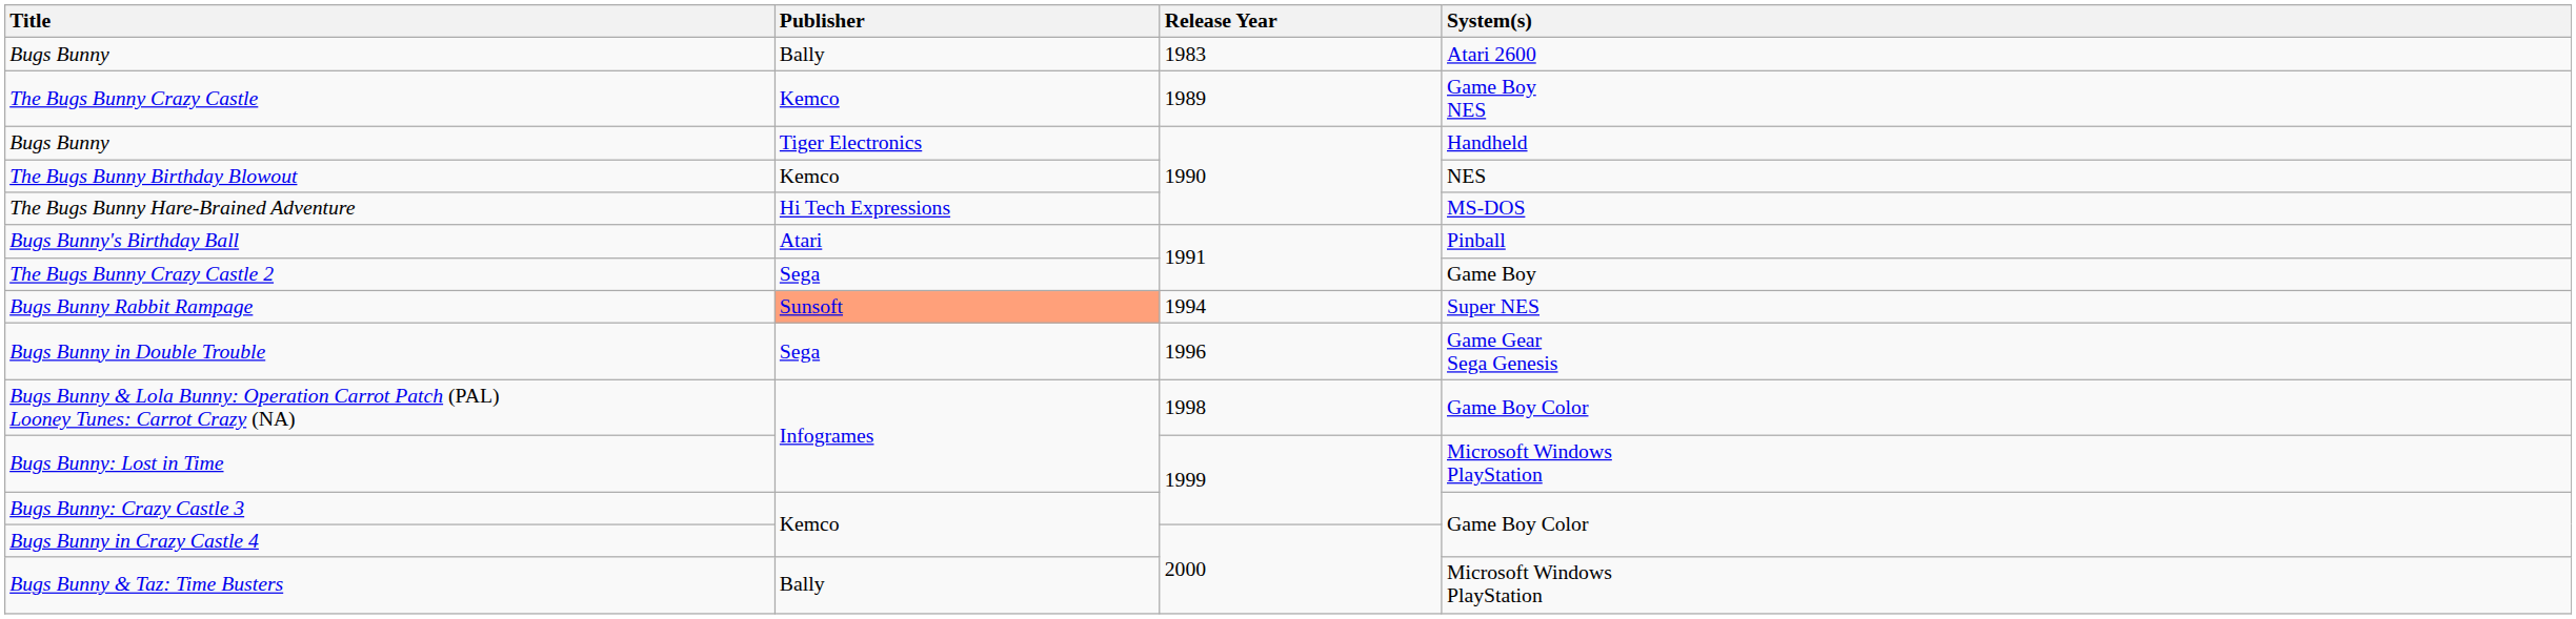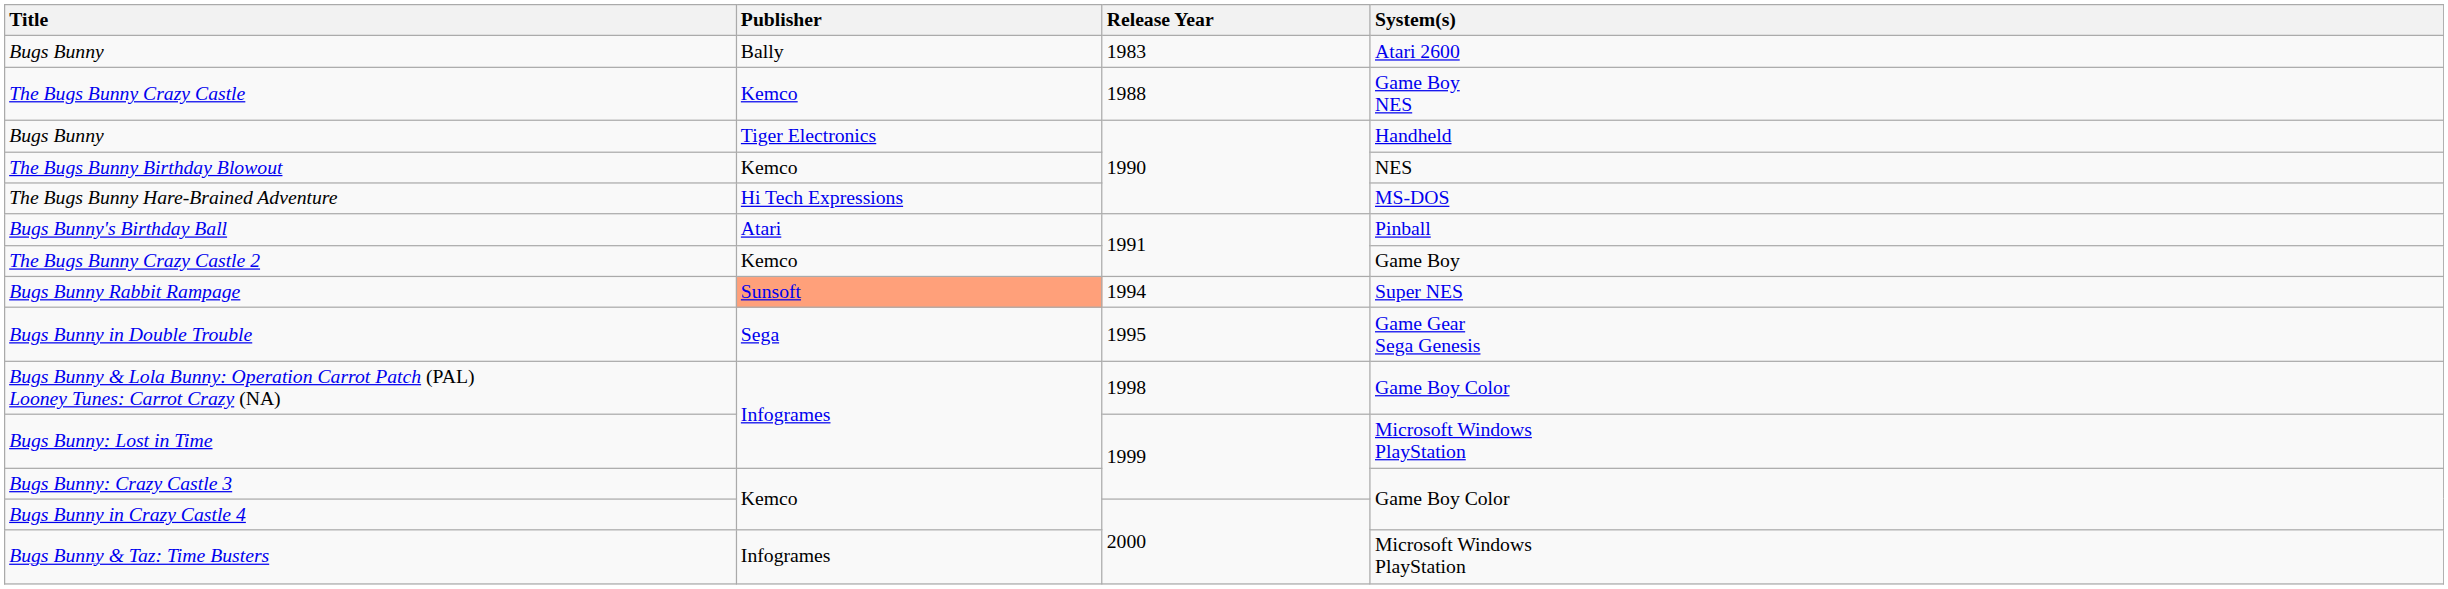 <table class="wikitable sortable" style="width: 100%;">
 <tr>
 <th style="width:30%; text-align:left;">Title</th>
 <th style="width:15%; text-align:left;">Publisher</th>
 <th style="width:11%; text-align:left;">Release Year</th>
 <th style="width:44%; text-align:left;">System(s)</th>
 </tr>
 <tr>
 <td><em>Bugs Bunny</em></td>
 <td>Bally</td>
 <td>1983</td>
 <td><a href='#'>Atari 2600</a></td>
 </tr>
 <tr>
 <td><em><a href='#'>The Bugs Bunny Crazy Castle</a></em></td>
 <td><a href='#'>Kemco</a></td>
-<td>1989</td>
+<td>1988</td>
 <td><a href='#'>Game Boy</a><br><a href='#'>NES</a></td>
 </tr>
 <tr>
 <td><em>Bugs Bunny</em></td>
 <td><a href='#'>Tiger Electronics</a></td>
 <td rowspan="3">1990</td>
 <td><a href='#'>Handheld</a></td>
 </tr>
 <tr>
 <td><em><a href='#'>The Bugs Bunny Birthday Blowout</a></em></td>
 <td>Kemco</td>
 <td>NES</td>
 </tr>
 <tr>
 <td><em>The Bugs Bunny Hare-Brained Adventure</em></td>
 <td><a href='#'>Hi Tech Expressions</a></td>
 <td><a href='#'>MS-DOS</a></td>
 </tr>
 <tr>
 <td><em><a href='#'>Bugs Bunny's Birthday Ball</a></em></td>
 <td><a href='#'>Atari</a></td>
 <td rowspan="2">1991</td>
 <td><a href='#'>Pinball</a></td>
 </tr>
 <tr>
 <td><em><a href='#'>The Bugs Bunny Crazy Castle 2</a></em></td>
-<td><a href='#'>Sega</a></td>
+<td>Kemco</td>
 <td>Game Boy</td>
 </tr>
 <tr>
 <td><em><a href='#'>Bugs Bunny Rabbit Rampage</a></em></td>
 <td style="background: lightsalmon;"><a href='#'>Sunsoft</a></td>
 <td>1994</td>
 <td><a href='#'>Super NES</a></td>
 </tr>
 <tr>
 <td><em><a href='#'>Bugs Bunny in Double Trouble</a></em></td>
 <td><a href='#'>Sega</a></td>
-<td>1996</td>
+<td>1995</td>
 <td><a href='#'>Game Gear</a><br><a href='#'>Sega Genesis</a></td>
 </tr>
 <tr>
 <td><em><a href='#'>Bugs Bunny & Lola Bunny: Operation Carrot Patch</a></em> (PAL)<br><em><a href='#'>Looney Tunes: Carrot Crazy</a></em> (NA)</td>
 <td rowspan="2"><a href='#'>Infogrames</a></td>
 <td>1998</td>
 <td><a href='#'>Game Boy Color</a></td>
 </tr>
 <tr>
 <td><em><a href='#'>Bugs Bunny: Lost in Time</a></em></td>
 <td rowspan="2">1999</td>
 <td><a href='#'>Microsoft Windows</a><br><a href='#'>PlayStation</a></td>
 </tr>
 <tr>
 <td><em><a href='#'>Bugs Bunny: Crazy Castle 3</a></em></td>
 <td rowspan="2">Kemco</td>
 <td rowspan="2">Game Boy Color</td>
 </tr>
 <tr>
 <td><em><a href='#'>Bugs Bunny in Crazy Castle 4</a></em></td>
 <td rowspan="2">2000</td>
 </tr>
 <tr>
 <td><em><a href='#'>Bugs Bunny & Taz: Time Busters</a></em></td>
-<td>Bally</td>
+<td>Infogrames</td>
 <td>Microsoft Windows<br>PlayStation</td>
 </tr>
 </table>
